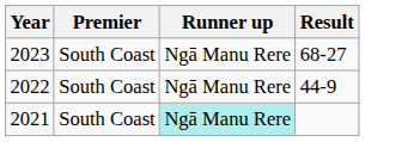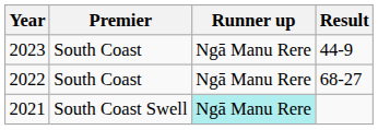 <table class="wikitable" style="font-size: 95%;">
 <tr>
 <th>Year</th>
 <th>Premier</th>
 <th>Runner up</th>
 <th>Result</th>
 </tr>
 <tr>
 <td>2023</td>
 <td>South Coast</td>
 <td>Ngā Manu Rere</td>
-<td>68-27</td>
+<td>44-9</td>
 </tr>
 <tr>
 <td>2022</td>
 <td>South Coast</td>
 <td>Ngā Manu Rere</td>
-<td>44-9</td>
+<td>68-27</td>
 </tr>
 <tr>
 <td>2021</td>
-<td>South Coast</td>
+<td>South Coast Swell</td>
 <td style="background: paleturquoise;">Ngā Manu Rere</td>
 <td></td>
 </tr>
 </table>
